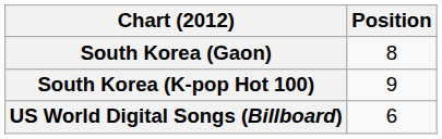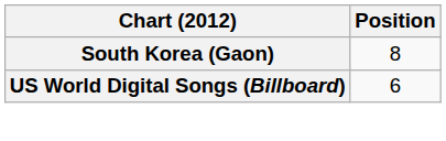 <table class="wikitable plainrowheaders" style="text-align:center;">
 <tr>
 <th>Chart (2012)</th>
 <th>Position</th>
 </tr>
 <tr>
 <th scope="row">South Korea (Gaon)</th>
 <td align="center">8</td>
 </tr>
 <tr>
-<th scope="row">South Korea (K-pop Hot 100)</th>
-<td align="center">9</td>
-</tr>
-<tr>
 <th scope="row">US World Digital Songs (<em>Billboard</em>)</th>
 <td align="center">6</td>
 </tr>
 </table>
